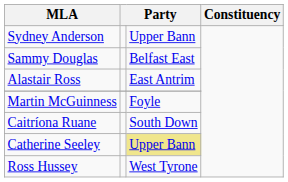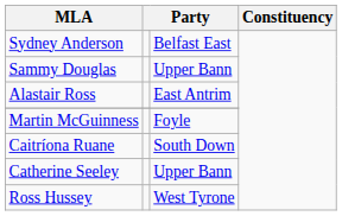 <table class="wikitable sortable">
 <tr>
 <th>MLA</th>
 <th colspan=2>Party</th>
 <th>Constituency</th>
 </tr>
 <tr>
 <td><a href='#'>Sydney Anderson</a></td>
 <td></td>
-<td><a href='#'>Upper Bann</a></td>
+<td><a href='#'>Belfast East</a></td>
 </tr>
 <tr>
 <td><a href='#'>Sammy Douglas</a></td>
 <td></td>
-<td><a href='#'>Belfast East</a></td>
+<td><a href='#'>Upper Bann</a></td>
 </tr>
 <tr>
 <td><a href='#'>Alastair Ross</a></td>
 <td></td>
 <td><a href='#'>East Antrim</a></td>
 </tr>
 <tr>
 </tr>
 <tr>
 <td><a href='#'>Martin McGuinness</a></td>
 <td></td>
 <td><a href='#'>Foyle</a></td>
 </tr>
 <tr>
 <td><a href='#'>Caitríona Ruane</a></td>
 <td></td>
 <td><a href='#'>South Down</a></td>
 </tr>
 <tr>
 <td><a href='#'>Catherine Seeley</a></td>
 <td></td>
-<td style="background: khaki;"><a href='#'>Upper Bann</a></td>
+<td><a href='#'>Upper Bann</a></td>
 </tr>
 <tr>
 <td><a href='#'>Ross Hussey</a></td>
 <td></td>
 <td><a href='#'>West Tyrone</a></td>
 </tr>
 </table>
